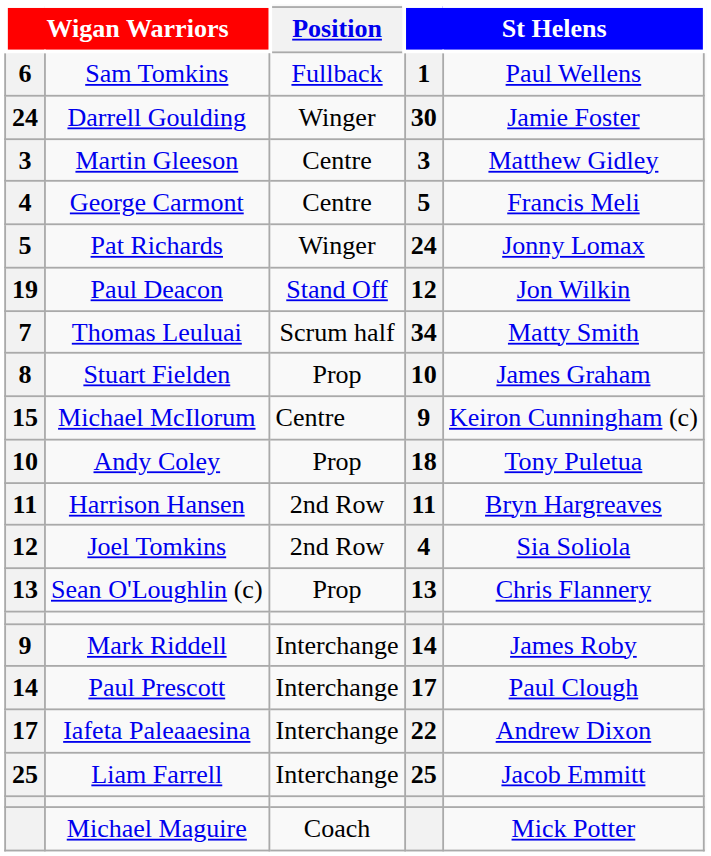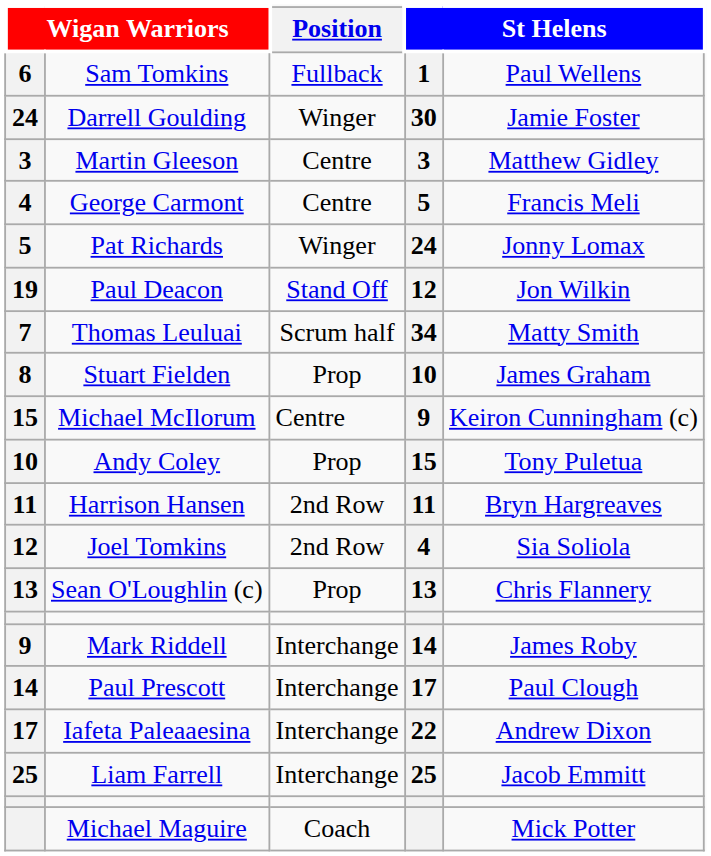 <table class="wikitable" style="float:right; font-size:90%;">
 <tr>
 <th colspan="2"  style="width:138px; background:red; color:white; border:2px solid white;"><strong>Wigan Warriors</strong></th>
 <th><a href='#'>Position</a></th>
 <th colspan="2"  style="width:138px; background:blue; color:white; border:2px solid white;"><strong>St Helens</strong></th>
 </tr>
 <tr>
 <th>6</th>
 <td style="text-align:center;"> <a href='#'>Sam Tomkins</a></td>
 <td style="text-align:center;"><a href='#'>Fullback</a></td>
 <th>1</th>
 <td style="text-align:center;"> <a href='#'>Paul Wellens</a></td>
 </tr>
 <tr>
 <th>24</th>
 <td style="text-align:center;"><a href='#'>Darrell Goulding</a></td>
 <td style="text-align:center;">Winger</td>
 <th>30</th>
 <td style="text-align:center;"> <a href='#'>Jamie Foster</a></td>
 </tr>
 <tr style="text-align:center;">
 <th>3</th>
 <td> <a href='#'>Martin Gleeson</a></td>
 <td>Centre</td>
 <th>3</th>
 <td> <a href='#'>Matthew Gidley</a></td>
 </tr>
 <tr style="text-align:center;">
 <th>4</th>
 <td> <a href='#'>George Carmont</a></td>
 <td>Centre</td>
 <th>5</th>
 <td> <a href='#'>Francis Meli</a></td>
 </tr>
 <tr style="text-align:center;">
 <th>5</th>
 <td> <a href='#'>Pat Richards</a></td>
 <td>Winger</td>
 <th>24</th>
 <td> <a href='#'>Jonny Lomax</a></td>
 </tr>
 <tr>
 <th>19</th>
 <td style="text-align:center;"> <a href='#'>Paul Deacon</a></td>
 <td style="text-align:center;"><a href='#'>Stand Off</a></td>
 <th>12</th>
 <td style="text-align:center;"> <a href='#'>Jon Wilkin</a></td>
 </tr>
 <tr style="text-align:center;">
 <th>7</th>
 <td>  <a href='#'>Thomas Leuluai</a></td>
 <td>Scrum half</td>
 <th>34</th>
 <td> <a href='#'>Matty Smith</a></td>
 </tr>
 <tr>
 <th>8</th>
 <td style="text-align:center;"> <a href='#'>Stuart Fielden</a></td>
 <td style="text-align:center;">Prop</td>
 <th>10</th>
 <td style="text-align:center;"> <a href='#'>James Graham</a></td>
 </tr>
 <tr>
 <th>15</th>
 <td style="text-align:center;"> <a href='#'>Michael McIlorum</a></td>
 <td>Centre</td>
 <th>9</th>
 <td style="text-align:center;"> <a href='#'>Keiron Cunningham</a> (c)</td>
 </tr>
 <tr style="text-align:center;">
 <th>10</th>
 <td> <a href='#'>Andy Coley</a></td>
 <td>Prop</td>
-<th>18</th>
+<th>15</th>
 <td> <a href='#'>Tony Puletua</a></td>
 </tr>
 <tr style="text-align:center;">
 <th>11</th>
 <td> <a href='#'>Harrison Hansen</a></td>
 <td>2nd Row</td>
 <th>11</th>
 <td> <a href='#'>Bryn Hargreaves</a></td>
 </tr>
 <tr style="text-align:center;">
 <th>12</th>
 <td> <a href='#'>Joel Tomkins</a></td>
 <td>2nd Row</td>
 <th>4</th>
 <td> <a href='#'>Sia Soliola</a></td>
 </tr>
 <tr>
 <th>13</th>
 <td style="text-align:center;"> <a href='#'>Sean O'Loughlin</a> (c)</td>
 <td style="text-align:center;">Prop</td>
 <th>13</th>
 <td style="text-align:center;"> <a href='#'>Chris Flannery</a></td>
 </tr>
 <tr style="text-align:center;">
 <th></th>
 <td></td>
 <td></td>
 <th></th>
 <td></td>
 </tr>
 <tr style="text-align:center;">
 <th>9</th>
 <td> <a href='#'>Mark Riddell</a></td>
 <td>Interchange</td>
 <th>14</th>
 <td> <a href='#'>James Roby</a></td>
 </tr>
 <tr style="text-align:center;">
 <th>14</th>
 <td> <a href='#'>Paul Prescott</a></td>
 <td>Interchange</td>
 <th>17</th>
 <td> <a href='#'>Paul Clough</a></td>
 </tr>
 <tr>
 <th>17</th>
 <td style="text-align:center;">  <a href='#'>Iafeta Paleaaesina</a></td>
 <td style="text-align:center;">Interchange</td>
 <th>22</th>
 <td style="text-align:center;"> <a href='#'>Andrew Dixon</a></td>
 </tr>
 <tr style="text-align:center;">
 <th>25</th>
 <td> <a href='#'>Liam Farrell</a></td>
 <td>Interchange</td>
 <th>25</th>
 <td> <a href='#'>Jacob Emmitt</a></td>
 </tr>
 <tr style="text-align:center;">
 <th></th>
 <td></td>
 <td></td>
 <th></th>
 <td></td>
 </tr>
 <tr>
 <th></th>
 <td style="text-align:center;"> <a href='#'>Michael Maguire</a></td>
 <td style="text-align:center;">Coach</td>
 <th></th>
 <td style="text-align:center;"> <a href='#'>Mick Potter</a></td>
 </tr>
 </table>
